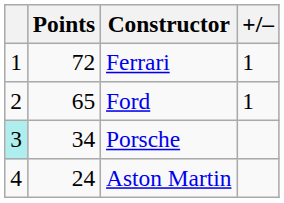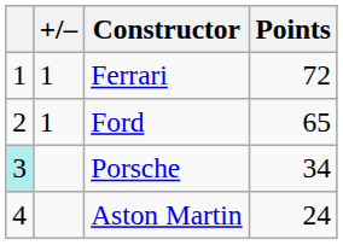 <table class="wikitable" style="font-size: 95%;">
 <tr>
 <th scope="col"></th>
+<th scope="col">+/–</th>
+<th scope="col">Constructor</th>
 <th scope="col">Points</th>
-<th scope="col">Constructor</th>
-<th scope="col">+/–</th>
 </tr>
 <tr>
 <td align="center">1</td>
+<td align="left"> 1</td>
+<td> <a href='#'>Ferrari</a></td>
 <td align="right">72</td>
-<td> <a href='#'>Ferrari</a></td>
-<td align="left"> 1</td>
 </tr>
 <tr>
 <td align="center">2</td>
+<td align="left"> 1</td>
+<td> <a href='#'>Ford</a></td>
 <td align="right">65</td>
-<td> <a href='#'>Ford</a></td>
-<td align="left"> 1</td>
 </tr>
 <tr>
 <td align="center" style="background: paleturquoise;">3</td>
+<td align="left"></td>
+<td> <a href='#'>Porsche</a></td>
 <td align="right">34</td>
-<td> <a href='#'>Porsche</a></td>
-<td align="left"></td>
 </tr>
 <tr>
 <td align="center">4</td>
+<td align="left"></td>
+<td> <a href='#'>Aston Martin</a></td>
 <td align="right">24</td>
-<td> <a href='#'>Aston Martin</a></td>
-<td align="left"></td>
 </tr>
 </table>
